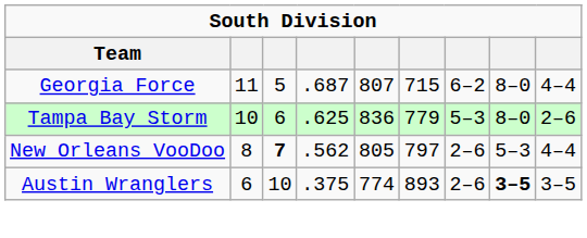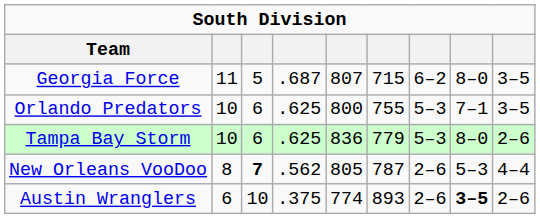 <table class="wikitable">
 <tr>
 <td colspan="9" align="center"><strong>South Division</strong></td>
 </tr>
 <tr>
 <th align="center">Team</th>
 <th align="center"></th>
 <th align="center"></th>
 <th align="center"></th>
 <th align="center"></th>
 <th align="center"></th>
 <th align="center"></th>
 <th align="center"></th>
 <th align="center"></th>
 </tr>
 <tr>
 <td align="center"><a href='#'>Georgia Force</a></td>
 <td align="center">11</td>
 <td align="center">5</td>
 <td align="center">.687</td>
 <td align="center">807</td>
 <td align="center">715</td>
 <td align="center">6–2</td>
 <td align="center">8–0</td>
-<td align="center">4–4</td>
+<td align="center">3–5</td>
+</tr>
+<tr>
+<td align="center"><a href='#'>Orlando Predators</a></td>
+<td align="center">10</td>
+<td align="center">6</td>
+<td align="center">.625</td>
+<td align="center">800</td>
+<td align="center">755</td>
+<td align="center">5–3</td>
+<td align="center">7–1</td>
+<td align="center">3–5</td>
 </tr>
 <tr bgcolor=#ccffcc>
 <td align="center"><a href='#'>Tampa Bay Storm</a></td>
 <td align="center">10</td>
 <td align="center">6</td>
 <td align="center">.625</td>
 <td align="center">836</td>
 <td align="center">779</td>
 <td align="center">5–3</td>
 <td align="center">8–0</td>
 <td align="center">2–6</td>
 </tr>
 <tr>
 <td align="center"><a href='#'>New Orleans VooDoo</a></td>
 <td align="center">8</td>
 <td align="center"><strong>7</strong></td>
 <td align="center">.562</td>
 <td align="center">805</td>
-<td align="center">797</td>
+<td align="center">787</td>
 <td align="center">2–6</td>
 <td align="center">5–3</td>
 <td align="center">4–4</td>
 </tr>
 <tr>
 <td align="center"><a href='#'>Austin Wranglers</a></td>
 <td align="center">6</td>
 <td align="center">10</td>
 <td align="center">.375</td>
 <td align="center">774</td>
 <td align="center">893</td>
 <td align="center">2–6</td>
 <td align="center"><strong>3–5</strong></td>
-<td align="center">3–5</td>
+<td align="center">2–6</td>
 </tr>
 </table>
